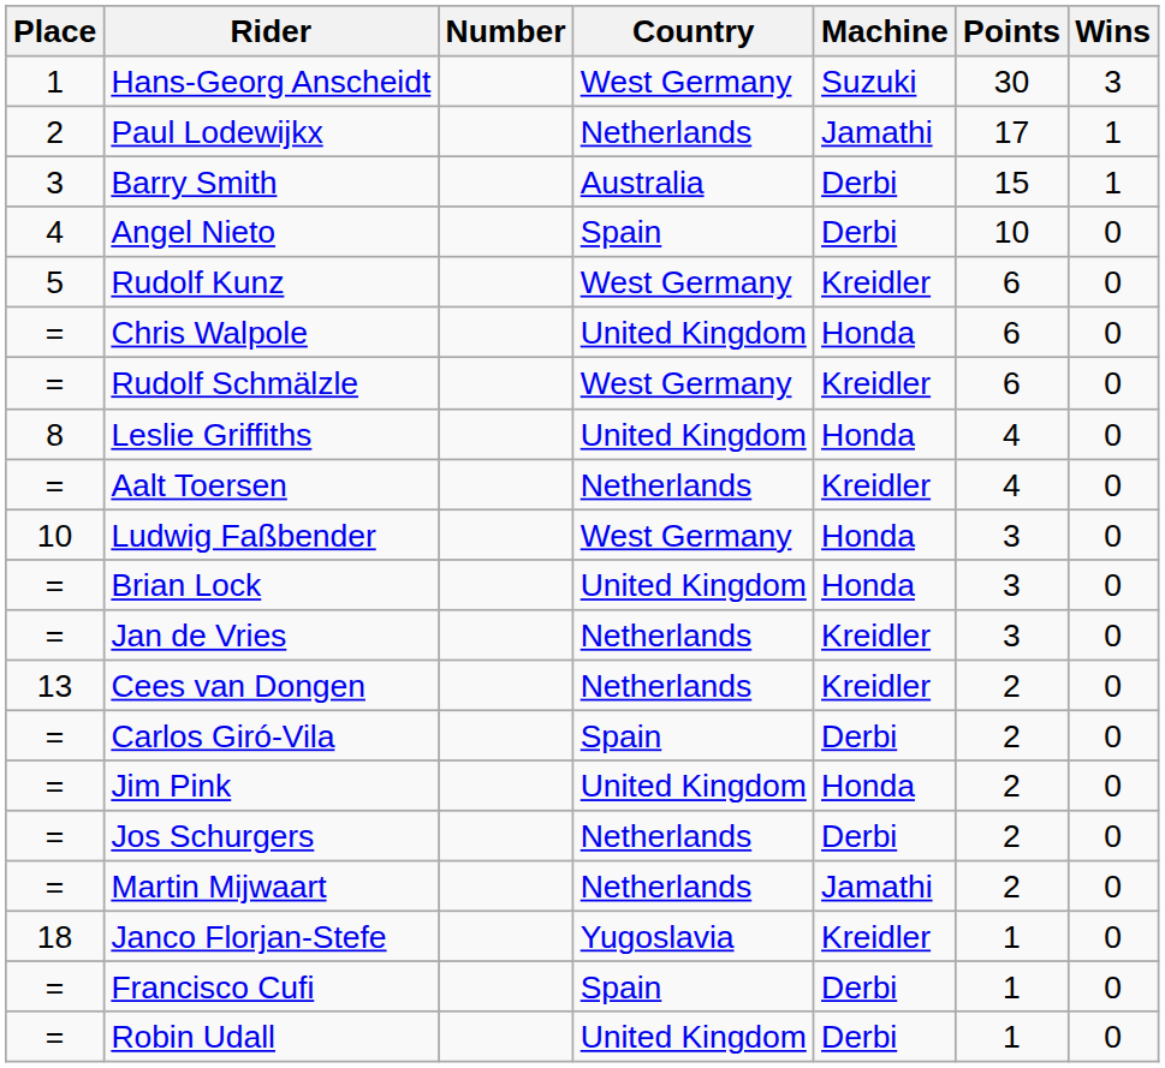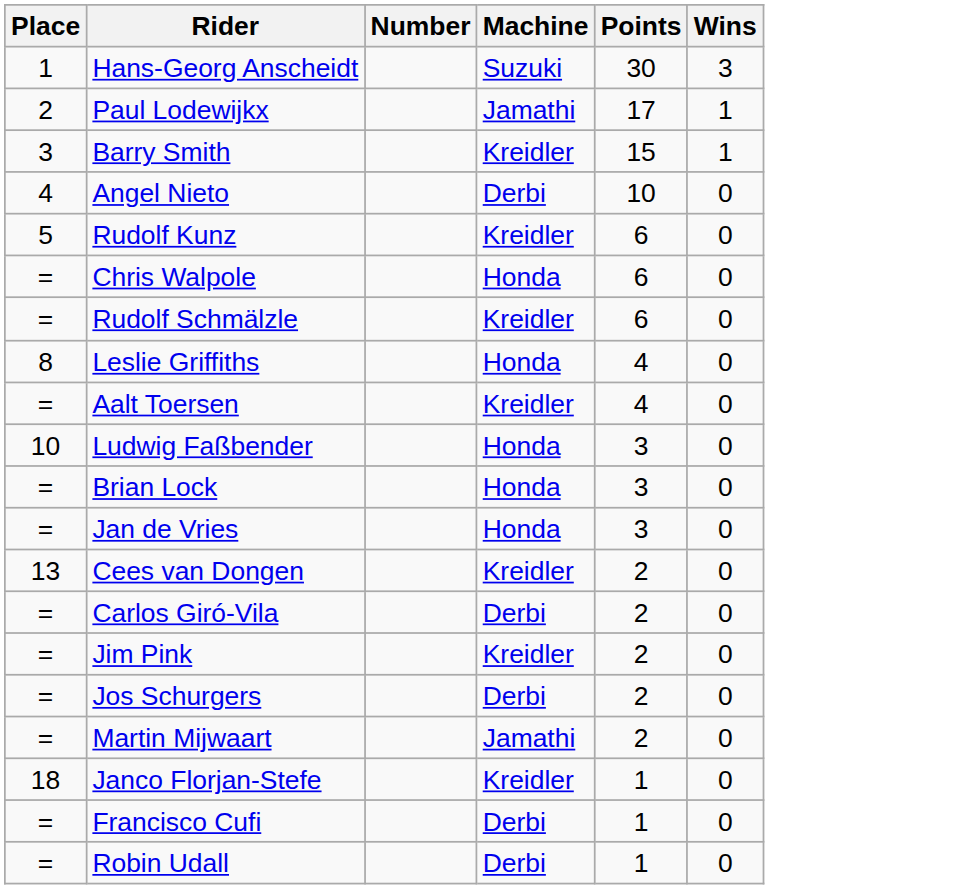 <table class="wikitable" style="font-size: 95%;">
 <tr>
 <th>Place</th>
 <th>Rider</th>
 <th>Number</th>
-<th>Country</th>
 <th>Machine</th>
 <th>Points</th>
 <th>Wins</th>
 </tr>
 <tr>
 <td align=center>1</td>
 <td> <a href='#'>Hans-Georg Anscheidt</a></td>
 <td></td>
-<td><a href='#'>West Germany</a></td>
 <td><a href='#'>Suzuki</a></td>
 <td align=center>30</td>
 <td align=center>3</td>
 </tr>
 <tr>
 <td align=center>2</td>
 <td> <a href='#'>Paul Lodewijkx</a></td>
 <td></td>
-<td><a href='#'>Netherlands</a></td>
 <td><a href='#'>Jamathi</a></td>
 <td align=center>17</td>
 <td align=center>1</td>
 </tr>
 <tr>
 <td align=center>3</td>
 <td> <a href='#'>Barry Smith</a></td>
 <td></td>
-<td><a href='#'>Australia</a></td>
-<td><a href='#'>Derbi</a></td>
+<td><a href='#'>Kreidler</a></td>
 <td align=center>15</td>
 <td align=center>1</td>
 </tr>
 <tr>
 <td align=center>4</td>
 <td> <a href='#'>Angel Nieto</a></td>
 <td></td>
-<td><a href='#'>Spain</a></td>
 <td><a href='#'>Derbi</a></td>
 <td align=center>10</td>
 <td align=center>0</td>
 </tr>
 <tr>
 <td align=center>5</td>
 <td> <a href='#'>Rudolf Kunz</a></td>
 <td></td>
-<td><a href='#'>West Germany</a></td>
 <td><a href='#'>Kreidler</a></td>
 <td align=center>6</td>
 <td align=center>0</td>
 </tr>
 <tr>
 <td align=center>=</td>
 <td> <a href='#'>Chris Walpole</a></td>
 <td></td>
-<td><a href='#'>United Kingdom</a></td>
 <td><a href='#'>Honda</a></td>
 <td align=center>6</td>
 <td align=center>0</td>
 </tr>
 <tr>
 <td align=center>=</td>
 <td> <a href='#'>Rudolf Schmälzle</a></td>
 <td></td>
-<td><a href='#'>West Germany</a></td>
 <td><a href='#'>Kreidler</a></td>
 <td align=center>6</td>
 <td align=center>0</td>
 </tr>
 <tr>
 <td align=center>8</td>
 <td> <a href='#'>Leslie Griffiths</a></td>
 <td></td>
-<td><a href='#'>United Kingdom</a></td>
 <td><a href='#'>Honda</a></td>
 <td align=center>4</td>
 <td align=center>0</td>
 </tr>
 <tr>
 <td align=center>=</td>
 <td> <a href='#'>Aalt Toersen</a></td>
 <td></td>
-<td><a href='#'>Netherlands</a></td>
 <td><a href='#'>Kreidler</a></td>
 <td align=center>4</td>
 <td align=center>0</td>
 </tr>
 <tr>
 <td align=center>10</td>
 <td> <a href='#'>Ludwig Faßbender</a></td>
 <td></td>
-<td><a href='#'>West Germany</a></td>
 <td><a href='#'>Honda</a></td>
 <td align=center>3</td>
 <td align=center>0</td>
 </tr>
 <tr>
 <td align=center>=</td>
 <td> <a href='#'>Brian Lock</a></td>
 <td></td>
-<td><a href='#'>United Kingdom</a></td>
 <td><a href='#'>Honda</a></td>
 <td align=center>3</td>
 <td align=center>0</td>
 </tr>
 <tr>
 <td align=center>=</td>
 <td> <a href='#'>Jan de Vries</a></td>
 <td></td>
-<td><a href='#'>Netherlands</a></td>
-<td><a href='#'>Kreidler</a></td>
+<td><a href='#'>Honda</a></td>
 <td align=center>3</td>
 <td align=center>0</td>
 </tr>
 <tr>
 <td align=center>13</td>
 <td> <a href='#'>Cees van Dongen</a></td>
 <td></td>
-<td><a href='#'>Netherlands</a></td>
 <td><a href='#'>Kreidler</a></td>
 <td align=center>2</td>
 <td align=center>0</td>
 </tr>
 <tr>
 <td align=center>=</td>
 <td> <a href='#'>Carlos Giró-Vila</a></td>
 <td></td>
-<td><a href='#'>Spain</a></td>
 <td><a href='#'>Derbi</a></td>
 <td align=center>2</td>
 <td align=center>0</td>
 </tr>
 <tr>
 <td align=center>=</td>
 <td> <a href='#'>Jim Pink</a></td>
 <td></td>
-<td><a href='#'>United Kingdom</a></td>
-<td><a href='#'>Honda</a></td>
+<td><a href='#'>Kreidler</a></td>
 <td align=center>2</td>
 <td align=center>0</td>
 </tr>
 <tr>
 <td align=center>=</td>
 <td> <a href='#'>Jos Schurgers</a></td>
 <td></td>
-<td><a href='#'>Netherlands</a></td>
 <td><a href='#'>Derbi</a></td>
 <td align=center>2</td>
 <td align=center>0</td>
 </tr>
 <tr>
 <td align=center>=</td>
 <td> <a href='#'>Martin Mijwaart</a></td>
 <td></td>
-<td><a href='#'>Netherlands</a></td>
 <td><a href='#'>Jamathi</a></td>
 <td align=center>2</td>
 <td align=center>0</td>
 </tr>
 <tr>
 <td align=center>18</td>
 <td> <a href='#'>Janco Florjan-Stefe</a></td>
 <td></td>
-<td><a href='#'>Yugoslavia</a></td>
 <td><a href='#'>Kreidler</a></td>
 <td align=center>1</td>
 <td align=center>0</td>
 </tr>
 <tr>
 <td align=center>=</td>
 <td> <a href='#'>Francisco Cufi</a></td>
 <td></td>
-<td><a href='#'>Spain</a></td>
 <td><a href='#'>Derbi</a></td>
 <td align=center>1</td>
 <td align=center>0</td>
 </tr>
 <tr>
 <td align=center>=</td>
 <td> <a href='#'>Robin Udall</a></td>
 <td></td>
-<td><a href='#'>United Kingdom</a></td>
 <td><a href='#'>Derbi</a></td>
 <td align=center>1</td>
 <td align=center>0</td>
 </tr>
 </table>
